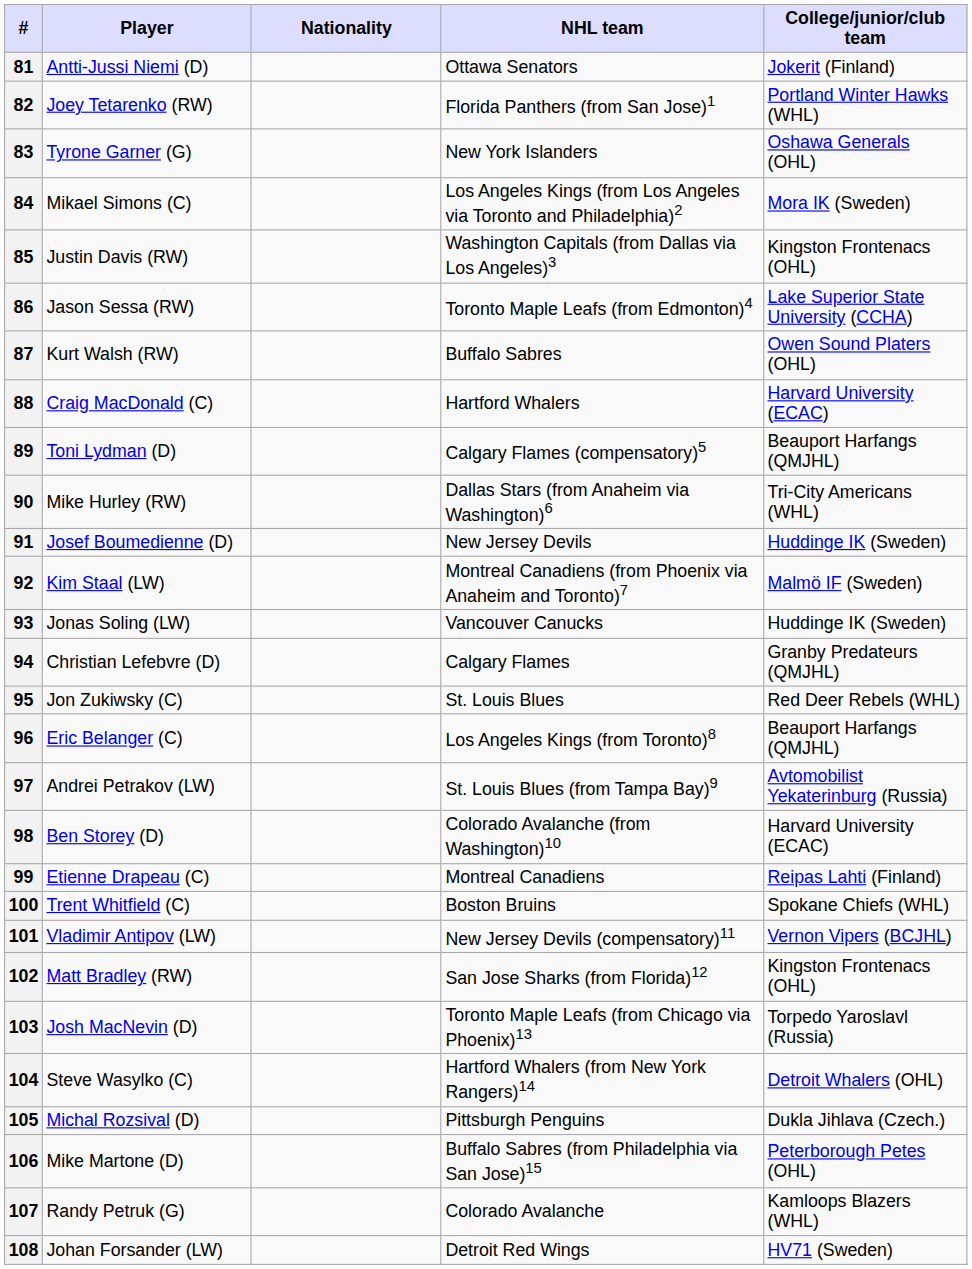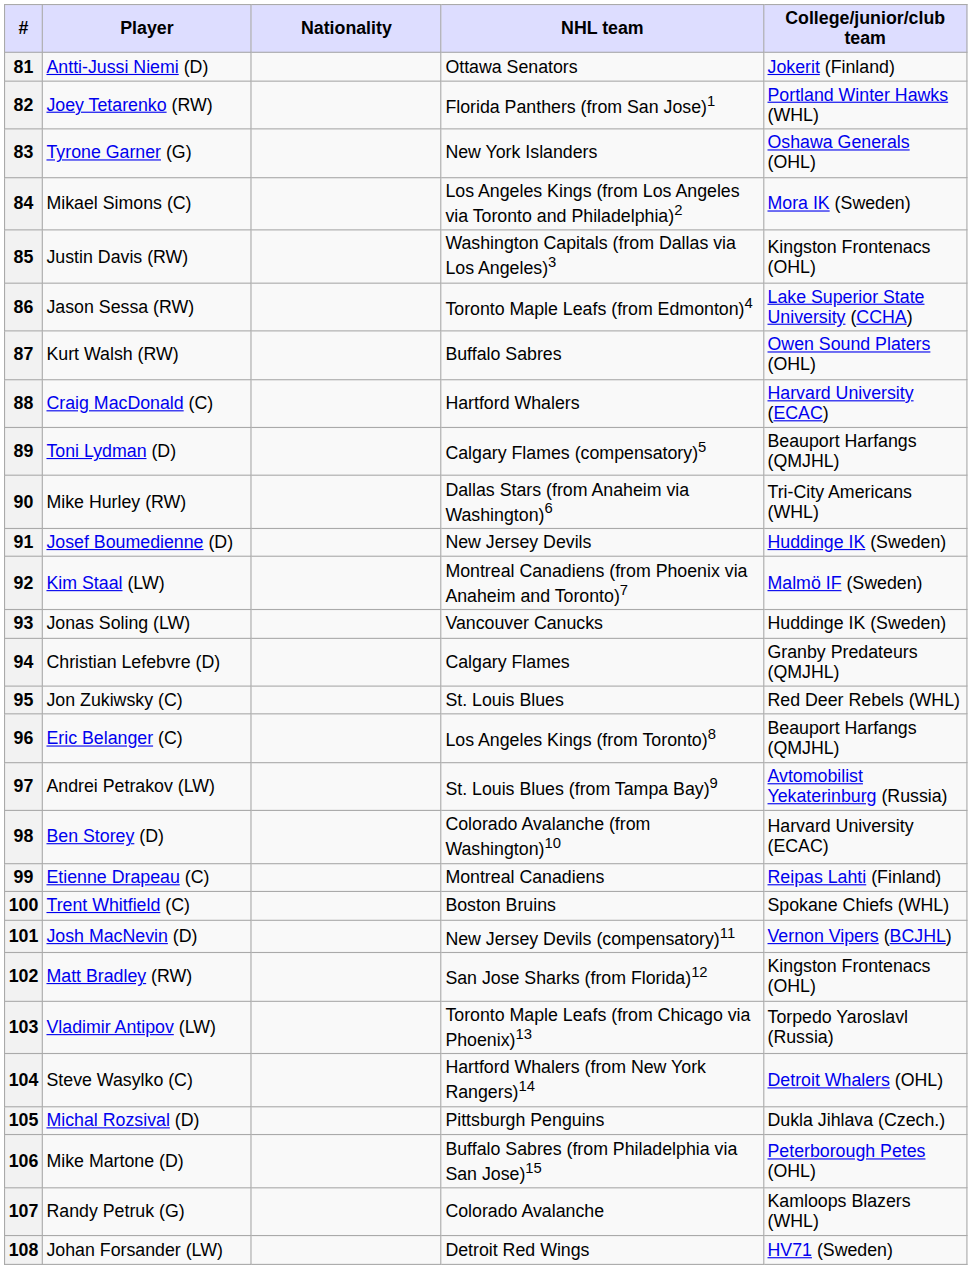 <table class="wikitable">
 <tr>
 <th style="background:#ddf; width:2.75%;">#</th>
 <th style="background:#ddf; width:22.0%;">Player</th>
 <th style="background:#ddf; width:20.0%;">Nationality</th>
 <th style="background:#ddf; width:34.0%;">NHL team</th>
 <th style="background:#ddf; width:100.0%;">College/junior/club team</th>
 </tr>
 <tr>
 <th>81</th>
 <td><a href='#'>Antti-Jussi Niemi</a> (D)</td>
 <td></td>
 <td>Ottawa Senators</td>
 <td><a href='#'>Jokerit</a> (Finland)</td>
 </tr>
 <tr>
 <th>82</th>
 <td><a href='#'>Joey Tetarenko</a> (RW)</td>
 <td></td>
 <td>Florida Panthers (from San Jose)<sup>1</sup></td>
 <td><a href='#'>Portland Winter Hawks</a> (WHL)</td>
 </tr>
 <tr>
 <th>83</th>
 <td><a href='#'>Tyrone Garner</a> (G)</td>
 <td></td>
 <td>New York Islanders</td>
 <td><a href='#'>Oshawa Generals</a> (OHL)</td>
 </tr>
 <tr>
 <th>84</th>
 <td>Mikael Simons (C)</td>
 <td></td>
 <td>Los Angeles Kings (from Los Angeles via Toronto and Philadelphia)<sup>2</sup></td>
 <td><a href='#'>Mora IK</a> (Sweden)</td>
 </tr>
 <tr>
 <th>85</th>
 <td>Justin Davis (RW)</td>
 <td></td>
 <td>Washington Capitals (from Dallas via Los Angeles)<sup>3</sup></td>
 <td>Kingston Frontenacs (OHL)</td>
 </tr>
 <tr>
 <th>86</th>
 <td>Jason Sessa (RW)</td>
 <td></td>
 <td>Toronto Maple Leafs (from Edmonton)<sup>4</sup></td>
 <td><a href='#'>Lake Superior State University</a> (<a href='#'>CCHA</a>)</td>
 </tr>
 <tr>
 <th>87</th>
 <td>Kurt Walsh (RW)</td>
 <td></td>
 <td>Buffalo Sabres</td>
 <td><a href='#'>Owen Sound Platers</a> (OHL)</td>
 </tr>
 <tr>
 <th>88</th>
 <td><a href='#'>Craig MacDonald</a> (C)</td>
 <td></td>
 <td>Hartford Whalers</td>
 <td><a href='#'>Harvard University</a> (<a href='#'>ECAC</a>)</td>
 </tr>
 <tr>
 <th>89</th>
 <td><a href='#'>Toni Lydman</a> (D)</td>
 <td></td>
 <td>Calgary Flames (compensatory)<sup>5</sup></td>
 <td>Beauport Harfangs (QMJHL)</td>
 </tr>
 <tr>
 <th>90</th>
 <td>Mike Hurley (RW)</td>
 <td></td>
 <td>Dallas Stars (from Anaheim via Washington)<sup>6</sup></td>
 <td>Tri-City Americans (WHL)</td>
 </tr>
 <tr>
 <th>91</th>
 <td><a href='#'>Josef Boumedienne</a> (D)</td>
 <td></td>
 <td>New Jersey Devils</td>
 <td><a href='#'>Huddinge IK</a> (Sweden)</td>
 </tr>
 <tr>
 <th>92</th>
 <td><a href='#'>Kim Staal</a> (LW)</td>
 <td></td>
 <td>Montreal Canadiens (from Phoenix via Anaheim and Toronto)<sup>7</sup></td>
 <td><a href='#'>Malmö IF</a> (Sweden)</td>
 </tr>
 <tr>
 <th>93</th>
 <td>Jonas Soling (LW)</td>
 <td></td>
 <td>Vancouver Canucks</td>
 <td>Huddinge IK (Sweden)</td>
 </tr>
 <tr>
 <th>94</th>
 <td>Christian Lefebvre (D)</td>
 <td></td>
 <td>Calgary Flames</td>
 <td>Granby Predateurs (QMJHL)</td>
 </tr>
 <tr>
 <th>95</th>
 <td>Jon Zukiwsky (C)</td>
 <td></td>
 <td>St. Louis Blues</td>
 <td>Red Deer Rebels (WHL)</td>
 </tr>
 <tr>
 <th>96</th>
 <td><a href='#'>Eric Belanger</a> (C)</td>
 <td></td>
 <td>Los Angeles Kings (from Toronto)<sup>8</sup></td>
 <td>Beauport Harfangs (QMJHL)</td>
 </tr>
 <tr>
 <th>97</th>
 <td>Andrei Petrakov (LW)</td>
 <td></td>
 <td>St. Louis Blues (from Tampa Bay)<sup>9</sup></td>
 <td><a href='#'>Avtomobilist Yekaterinburg</a> (Russia)</td>
 </tr>
 <tr>
 <th>98</th>
 <td><a href='#'>Ben Storey</a> (D)</td>
 <td></td>
 <td>Colorado Avalanche (from Washington)<sup>10</sup></td>
 <td>Harvard University (ECAC)</td>
 </tr>
 <tr>
 <th>99</th>
 <td><a href='#'>Etienne Drapeau</a> (C)</td>
 <td></td>
 <td>Montreal Canadiens</td>
 <td><a href='#'>Reipas Lahti</a> (Finland)</td>
 </tr>
 <tr>
 <th>100</th>
 <td><a href='#'>Trent Whitfield</a> (C)</td>
 <td></td>
 <td>Boston Bruins</td>
 <td>Spokane Chiefs (WHL)</td>
 </tr>
 <tr>
 <th>101</th>
-<td><a href='#'>Vladimir Antipov</a> (LW)</td>
+<td><a href='#'>Josh MacNevin</a> (D)</td>
 <td></td>
 <td>New Jersey Devils (compensatory)<sup>11</sup></td>
 <td><a href='#'>Vernon Vipers</a> (<a href='#'>BCJHL</a>)</td>
 </tr>
 <tr>
 <th>102</th>
 <td><a href='#'>Matt Bradley</a> (RW)</td>
 <td></td>
 <td>San Jose Sharks (from Florida)<sup>12</sup></td>
 <td>Kingston Frontenacs (OHL)</td>
 </tr>
 <tr>
 <th>103</th>
-<td><a href='#'>Josh MacNevin</a> (D)</td>
+<td><a href='#'>Vladimir Antipov</a> (LW)</td>
 <td></td>
 <td>Toronto Maple Leafs (from Chicago via Phoenix)<sup>13</sup></td>
 <td>Torpedo Yaroslavl (Russia)</td>
 </tr>
 <tr>
 <th>104</th>
 <td>Steve Wasylko (C)</td>
 <td></td>
 <td>Hartford Whalers (from New York Rangers)<sup>14</sup></td>
 <td><a href='#'>Detroit Whalers</a> (OHL)</td>
 </tr>
 <tr>
 <th>105</th>
 <td><a href='#'>Michal Rozsival</a> (D)</td>
 <td></td>
 <td>Pittsburgh Penguins</td>
 <td>Dukla Jihlava (Czech.)</td>
 </tr>
 <tr>
 <th>106</th>
 <td>Mike Martone (D)</td>
 <td></td>
 <td>Buffalo Sabres (from Philadelphia via San Jose)<sup>15</sup></td>
 <td><a href='#'>Peterborough Petes</a> (OHL)</td>
 </tr>
 <tr>
 <th>107</th>
 <td>Randy Petruk (G)</td>
 <td></td>
 <td>Colorado Avalanche</td>
 <td>Kamloops Blazers (WHL)</td>
 </tr>
 <tr>
 <th>108</th>
 <td>Johan Forsander (LW)</td>
 <td></td>
 <td>Detroit Red Wings</td>
 <td><a href='#'>HV71</a> (Sweden)</td>
 </tr>
 </table>
